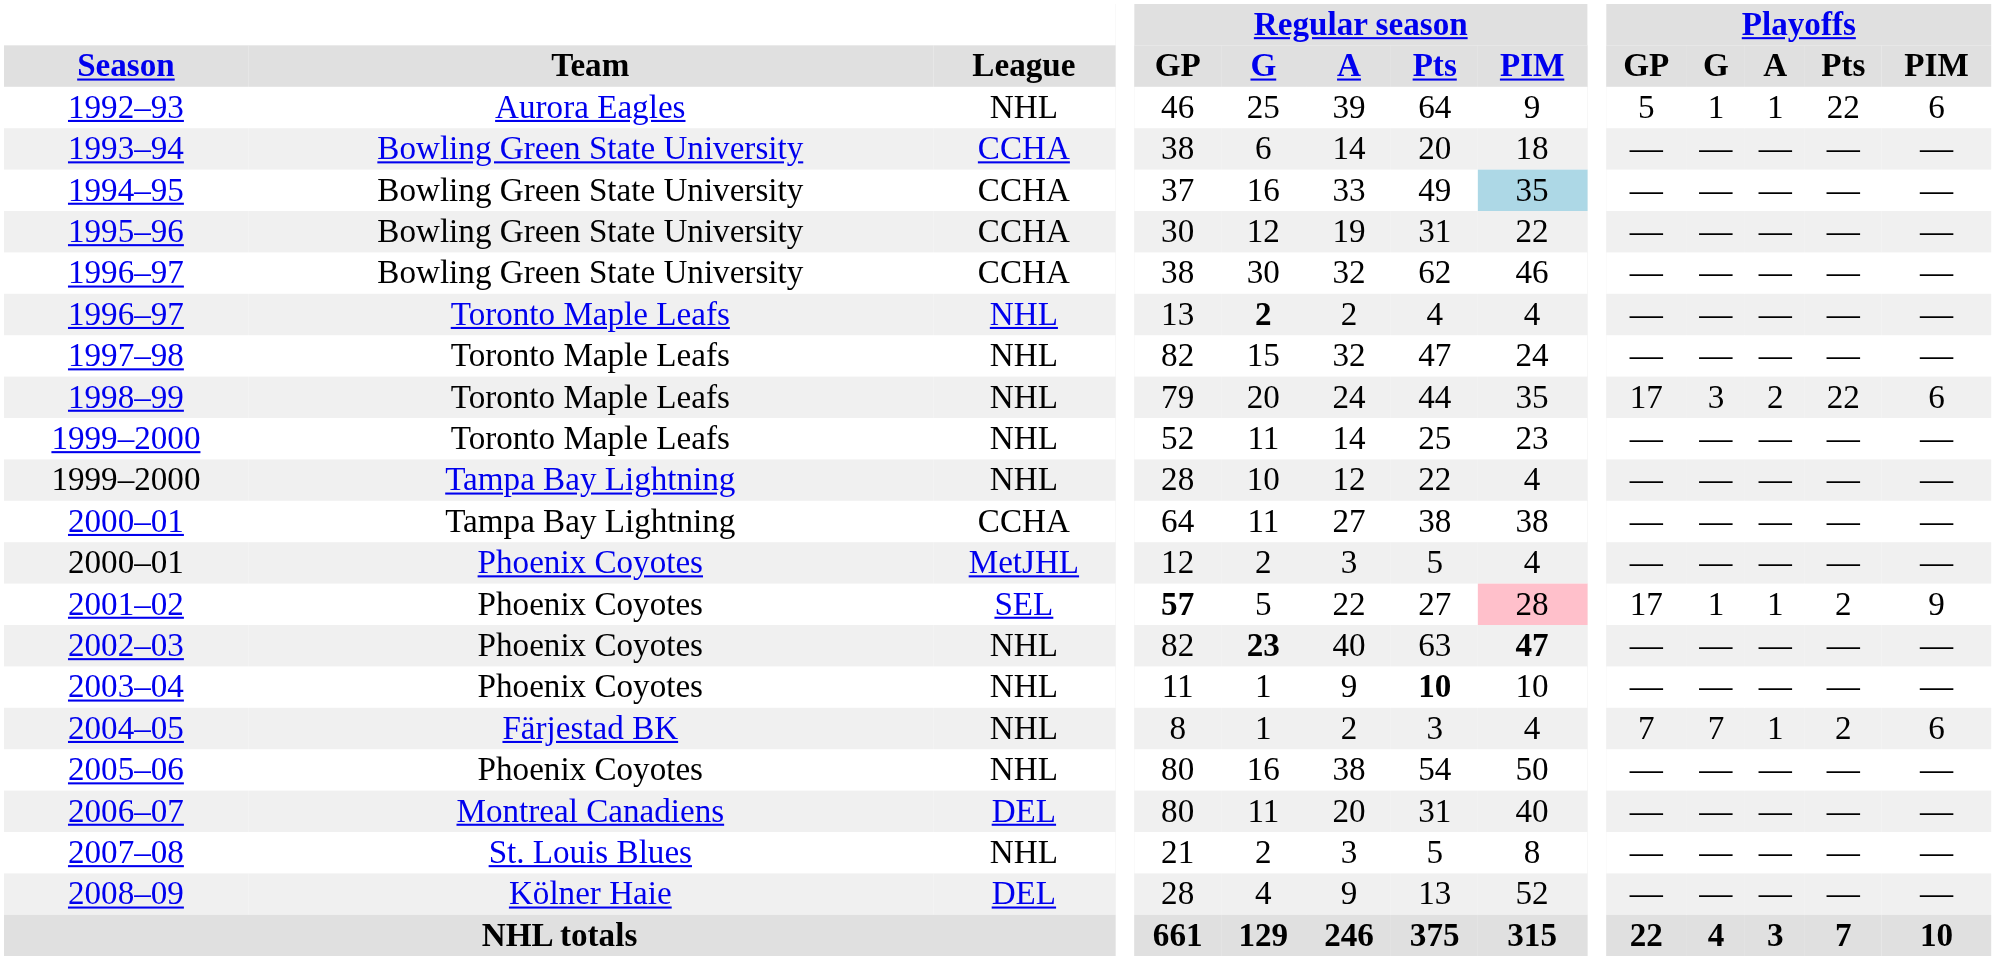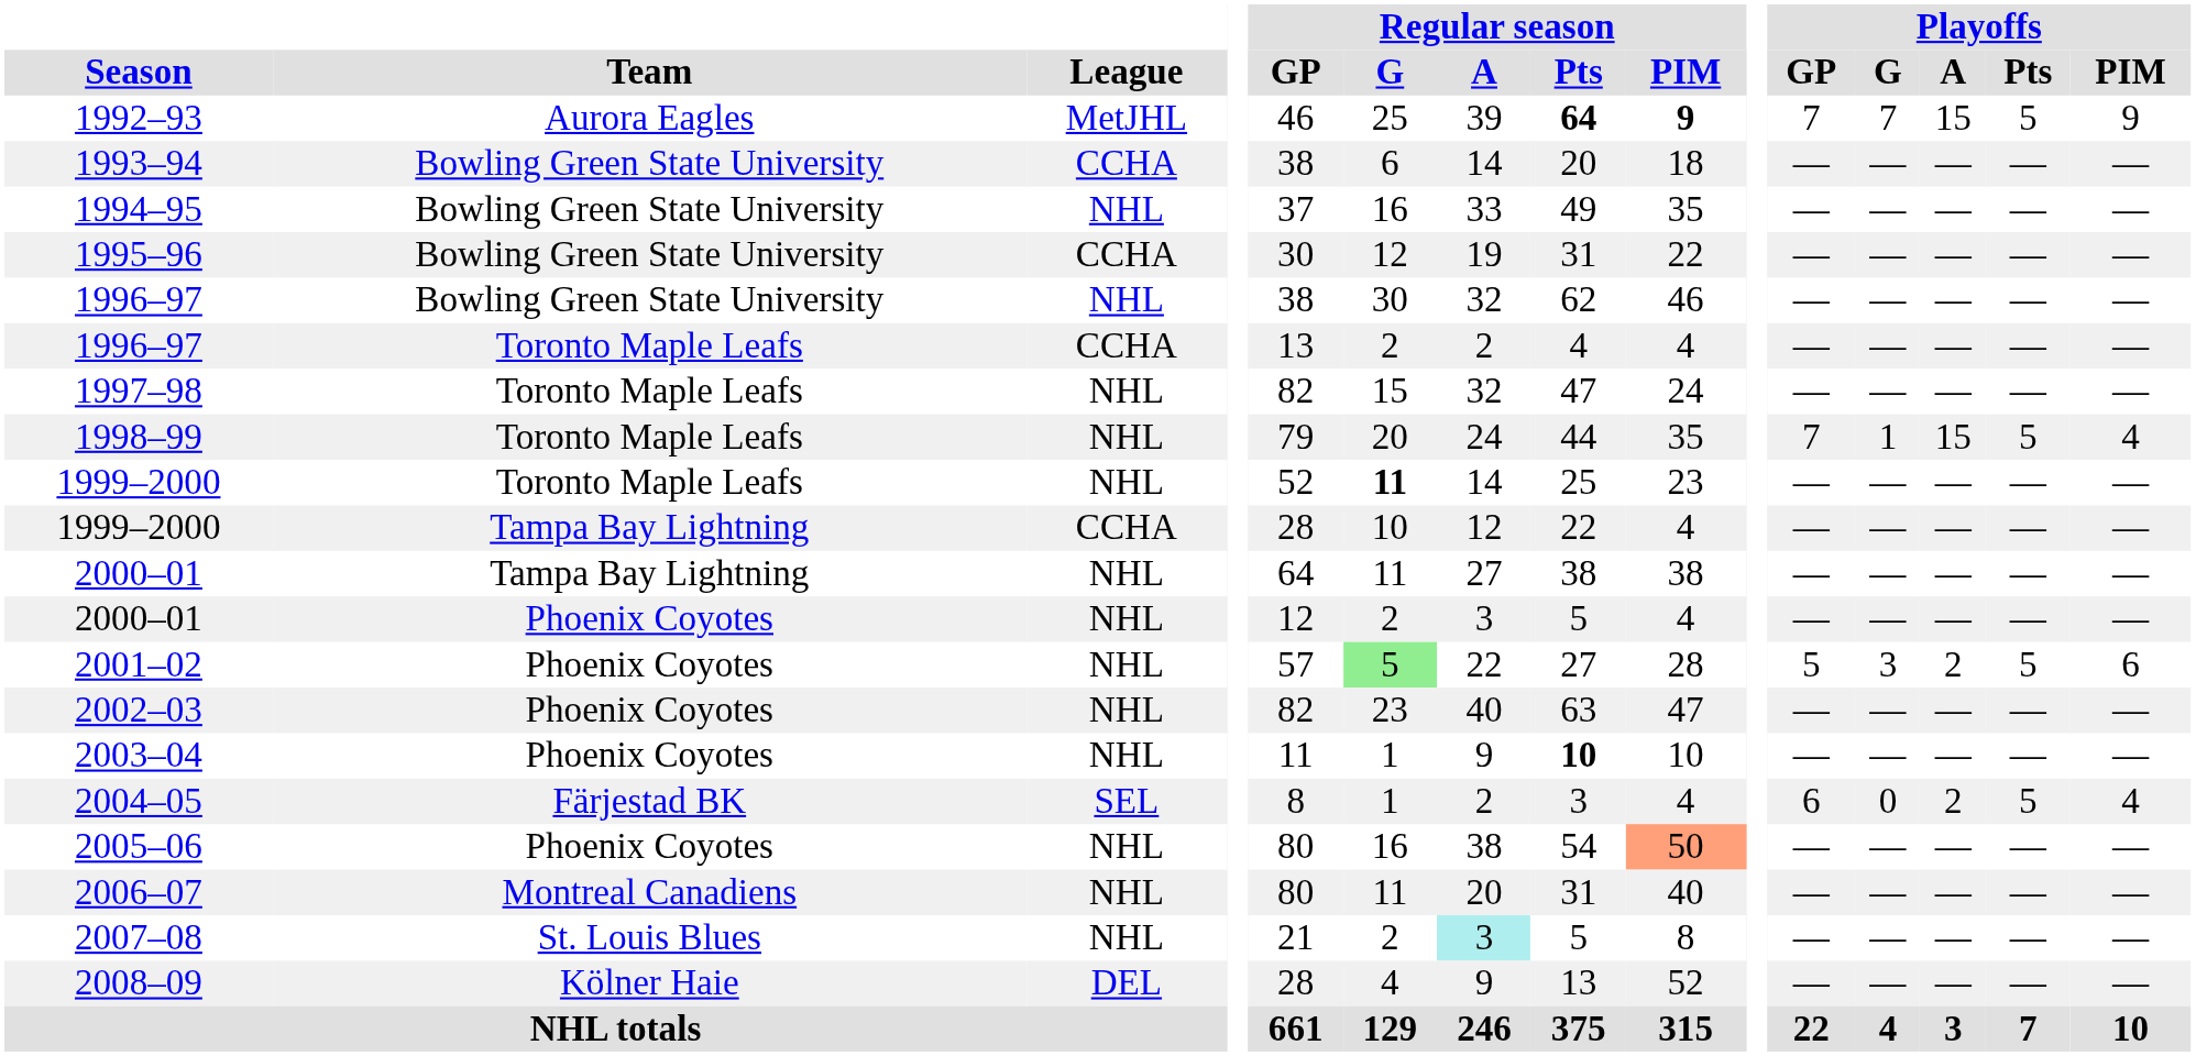 <table border="0" cellpadding="1" cellspacing="0" style="text-align:center; width:60em">
 <tr bgcolor="#e0e0e0">
 <th colspan="3" bgcolor="#ffffff"> </th>
 <th rowspan="99" bgcolor="#ffffff"> </th>
 <th colspan="5"><a href='#'>Regular season</a></th>
 <th rowspan="99" bgcolor="#ffffff"> </th>
 <th colspan="5"><a href='#'>Playoffs</a></th>
 </tr>
 <tr bgcolor="#e0e0e0">
 <th><a href='#'>Season</a></th>
 <th>Team</th>
 <th>League</th>
 <th>GP</th>
 <th><a href='#'>G</a></th>
 <th><a href='#'>A</a></th>
 <th><a href='#'>Pts</a></th>
 <th><a href='#'>PIM</a></th>
 <th>GP</th>
 <th>G</th>
 <th>A</th>
 <th>Pts</th>
 <th>PIM</th>
 </tr>
 <tr>
 <td><a href='#'>1992–93</a></td>
 <td><a href='#'>Aurora Eagles</a></td>
-<td>NHL</td>
+<td><a href='#'>MetJHL</a></td>
 <td>46</td>
 <td>25</td>
 <td>39</td>
-<td>64</td>
+<td><strong>64</strong></td>
+<td><strong>9</strong></td>
+<td>7</td>
+<td>7</td>
+<td>15</td>
+<td>5</td>
 <td>9</td>
-<td>5</td>
-<td>1</td>
-<td>1</td>
-<td>22</td>
-<td>6</td>
 </tr>
 <tr bgcolor="#f0f0f0">
 <td><a href='#'>1993–94</a></td>
 <td><a href='#'>Bowling Green State University</a></td>
 <td><a href='#'>CCHA</a></td>
 <td>38</td>
 <td>6</td>
 <td>14</td>
 <td>20</td>
 <td>18</td>
 <td>—</td>
 <td>—</td>
 <td>—</td>
 <td>—</td>
 <td>—</td>
 </tr>
 <tr>
 <td><a href='#'>1994–95</a></td>
 <td>Bowling Green State University</td>
-<td>CCHA</td>
+<td><a href='#'>NHL</a></td>
 <td>37</td>
 <td>16</td>
 <td>33</td>
 <td>49</td>
-<td style="background: lightblue;">35</td>
+<td>35</td>
 <td>—</td>
 <td>—</td>
 <td>—</td>
 <td>—</td>
 <td>—</td>
 </tr>
 <tr bgcolor="#f0f0f0">
 <td><a href='#'>1995–96</a></td>
 <td>Bowling Green State University</td>
 <td>CCHA</td>
 <td>30</td>
 <td>12</td>
 <td>19</td>
 <td>31</td>
 <td>22</td>
 <td>—</td>
 <td>—</td>
 <td>—</td>
 <td>—</td>
 <td>—</td>
 </tr>
 <tr>
 <td><a href='#'>1996–97</a></td>
 <td>Bowling Green State University</td>
-<td>CCHA</td>
+<td><a href='#'>NHL</a></td>
 <td>38</td>
 <td>30</td>
 <td>32</td>
 <td>62</td>
 <td>46</td>
 <td>—</td>
 <td>—</td>
 <td>—</td>
 <td>—</td>
 <td>—</td>
 </tr>
 <tr bgcolor="#f0f0f0">
 <td><a href='#'>1996–97</a></td>
 <td><a href='#'>Toronto Maple Leafs</a></td>
-<td><a href='#'>NHL</a></td>
+<td>CCHA</td>
 <td>13</td>
-<td><strong>2</strong></td>
+<td>2</td>
 <td>2</td>
 <td>4</td>
 <td>4</td>
 <td>—</td>
 <td>—</td>
 <td>—</td>
 <td>—</td>
 <td>—</td>
 </tr>
 <tr>
 <td><a href='#'>1997–98</a></td>
 <td>Toronto Maple Leafs</td>
 <td>NHL</td>
 <td>82</td>
 <td>15</td>
 <td>32</td>
 <td>47</td>
 <td>24</td>
 <td>—</td>
 <td>—</td>
 <td>—</td>
 <td>—</td>
 <td>—</td>
 </tr>
 <tr bgcolor="#f0f0f0">
 <td><a href='#'>1998–99</a></td>
 <td>Toronto Maple Leafs</td>
 <td>NHL</td>
 <td>79</td>
 <td>20</td>
 <td>24</td>
 <td>44</td>
 <td>35</td>
-<td>17</td>
-<td>3</td>
-<td>2</td>
-<td>22</td>
-<td>6</td>
+<td>7</td>
+<td>1</td>
+<td>15</td>
+<td>5</td>
+<td>4</td>
 </tr>
 <tr>
 <td><a href='#'>1999–2000</a></td>
 <td>Toronto Maple Leafs</td>
 <td>NHL</td>
 <td>52</td>
-<td>11</td>
+<td><strong>11</strong></td>
 <td>14</td>
 <td>25</td>
 <td>23</td>
 <td>—</td>
 <td>—</td>
 <td>—</td>
 <td>—</td>
 <td>—</td>
 </tr>
 <tr bgcolor="#f0f0f0">
 <td>1999–2000</td>
 <td><a href='#'>Tampa Bay Lightning</a></td>
-<td>NHL</td>
+<td>CCHA</td>
 <td>28</td>
 <td>10</td>
 <td>12</td>
 <td>22</td>
 <td>4</td>
 <td>—</td>
 <td>—</td>
 <td>—</td>
 <td>—</td>
 <td>—</td>
 </tr>
 <tr>
 <td><a href='#'>2000–01</a></td>
 <td>Tampa Bay Lightning</td>
-<td>CCHA</td>
+<td>NHL</td>
 <td>64</td>
 <td>11</td>
 <td>27</td>
 <td>38</td>
 <td>38</td>
 <td>—</td>
 <td>—</td>
 <td>—</td>
 <td>—</td>
 <td>—</td>
 </tr>
 <tr bgcolor="#f0f0f0">
 <td>2000–01</td>
 <td><a href='#'>Phoenix Coyotes</a></td>
-<td><a href='#'>MetJHL</a></td>
+<td>NHL</td>
 <td>12</td>
 <td>2</td>
 <td>3</td>
 <td>5</td>
 <td>4</td>
 <td>—</td>
 <td>—</td>
 <td>—</td>
 <td>—</td>
 <td>—</td>
 </tr>
 <tr>
 <td><a href='#'>2001–02</a></td>
 <td>Phoenix Coyotes</td>
-<td><a href='#'>SEL</a></td>
-<td><strong>57</strong></td>
-<td>5</td>
+<td>NHL</td>
+<td>57</td>
+<td style="background: lightgreen;">5</td>
 <td>22</td>
 <td>27</td>
-<td style="background: pink;">28</td>
-<td>17</td>
-<td>1</td>
-<td>1</td>
+<td>28</td>
+<td>5</td>
+<td>3</td>
 <td>2</td>
-<td>9</td>
+<td>5</td>
+<td>6</td>
 </tr>
 <tr bgcolor="#f0f0f0">
 <td><a href='#'>2002–03</a></td>
 <td>Phoenix Coyotes</td>
 <td>NHL</td>
 <td>82</td>
-<td><strong>23</strong></td>
+<td>23</td>
 <td>40</td>
 <td>63</td>
-<td><strong>47</strong></td>
+<td>47</td>
 <td>—</td>
 <td>—</td>
 <td>—</td>
 <td>—</td>
 <td>—</td>
 </tr>
 <tr>
 <td><a href='#'>2003–04</a></td>
 <td>Phoenix Coyotes</td>
 <td>NHL</td>
 <td>11</td>
 <td>1</td>
 <td>9</td>
 <td><strong>10</strong></td>
 <td>10</td>
 <td>—</td>
 <td>—</td>
 <td>—</td>
 <td>—</td>
 <td>—</td>
 </tr>
 <tr bgcolor="#f0f0f0">
 <td><a href='#'>2004–05</a></td>
 <td><a href='#'>Färjestad BK</a></td>
-<td>NHL</td>
+<td><a href='#'>SEL</a></td>
 <td>8</td>
 <td>1</td>
 <td>2</td>
 <td>3</td>
 <td>4</td>
-<td>7</td>
-<td>7</td>
-<td>1</td>
+<td>6</td>
+<td>0</td>
 <td>2</td>
-<td>6</td>
+<td>5</td>
+<td>4</td>
 </tr>
 <tr>
 <td><a href='#'>2005–06</a></td>
 <td>Phoenix Coyotes</td>
 <td>NHL</td>
 <td>80</td>
 <td>16</td>
 <td>38</td>
 <td>54</td>
-<td>50</td>
+<td style="background: lightsalmon;">50</td>
 <td>—</td>
 <td>—</td>
 <td>—</td>
 <td>—</td>
 <td>—</td>
 </tr>
 <tr bgcolor="#f0f0f0">
 <td><a href='#'>2006–07</a></td>
 <td><a href='#'>Montreal Canadiens</a></td>
-<td><a href='#'>DEL</a></td>
+<td>NHL</td>
 <td>80</td>
 <td>11</td>
 <td>20</td>
 <td>31</td>
 <td>40</td>
 <td>—</td>
 <td>—</td>
 <td>—</td>
 <td>—</td>
 <td>—</td>
 </tr>
 <tr>
 <td><a href='#'>2007–08</a></td>
 <td><a href='#'>St. Louis Blues</a></td>
 <td>NHL</td>
 <td>21</td>
 <td>2</td>
-<td>3</td>
+<td style="background: paleturquoise;">3</td>
 <td>5</td>
 <td>8</td>
 <td>—</td>
 <td>—</td>
 <td>—</td>
 <td>—</td>
 <td>—</td>
 </tr>
 <tr bgcolor="#f0f0f0">
 <td><a href='#'>2008–09</a></td>
 <td><a href='#'>Kölner Haie</a></td>
 <td><a href='#'>DEL</a></td>
 <td>28</td>
 <td>4</td>
 <td>9</td>
 <td>13</td>
 <td>52</td>
 <td>—</td>
 <td>—</td>
 <td>—</td>
 <td>—</td>
 <td>—</td>
 </tr>
 <tr bgcolor="#e0e0e0">
 <th colspan="3">NHL totals</th>
 <th>661</th>
 <th>129</th>
 <th>246</th>
 <th>375</th>
 <th>315</th>
 <th>22</th>
 <th>4</th>
 <th>3</th>
 <th>7</th>
 <th>10</th>
 </tr>
 </table>
